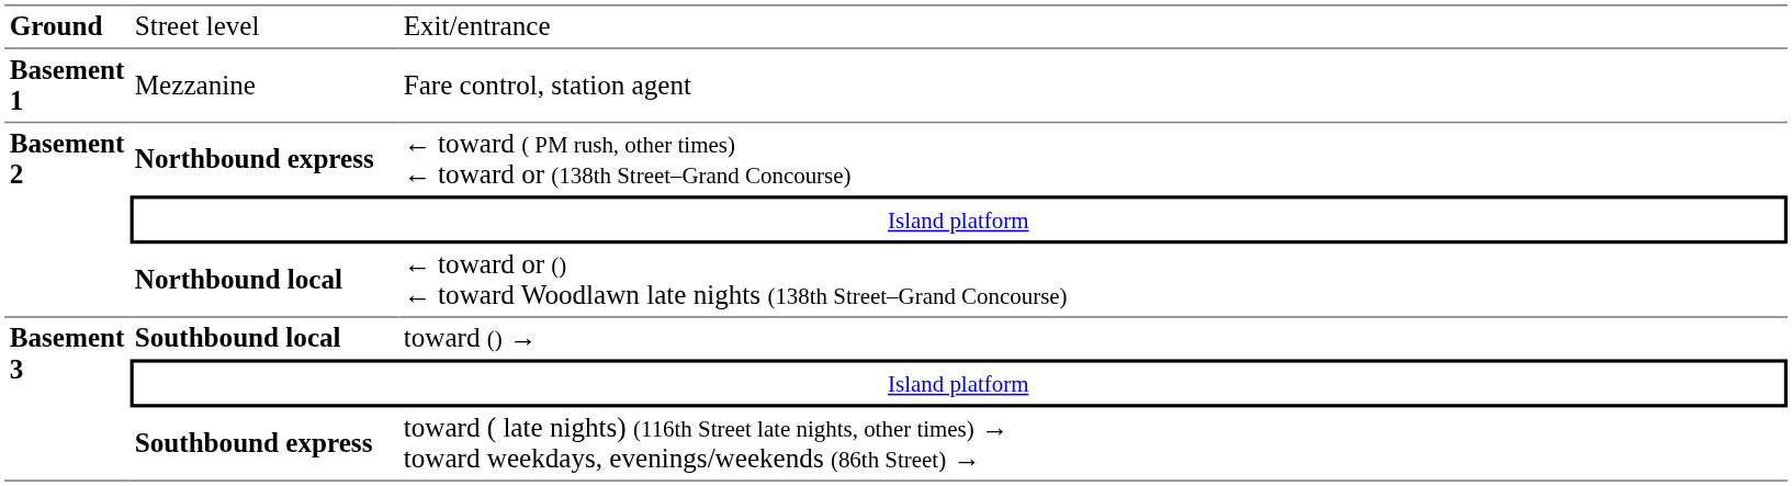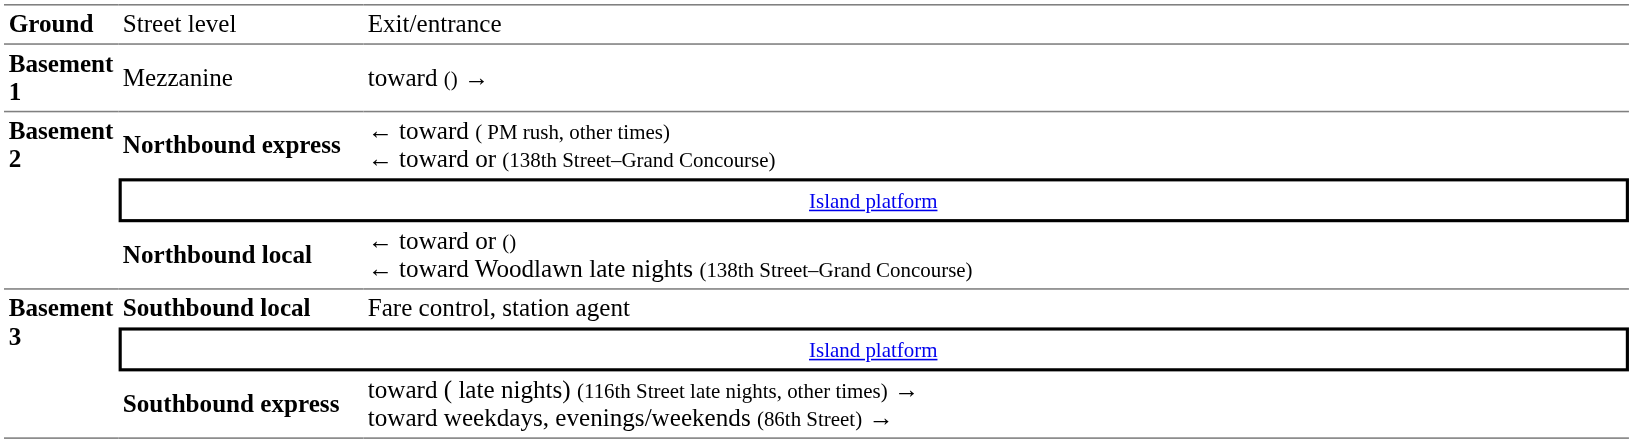 <table table border=0 cellspacing=0 cellpadding=3>
 <tr>
 <td style="border-bottom:solid 1px gray;border-top:solid 1px gray;" width=50><strong>Ground</strong></td>
 <td style="border-top:solid 1px gray;border-bottom:solid 1px gray;" width=150>Street level</td>
 <td style="border-top:solid 1px gray;border-bottom:solid 1px gray;" width=800>Exit/entrance</td>
 </tr>
 <tr>
 <td><strong>Basement 1</strong></td>
 <td>Mezzanine</td>
-<td>Fare control, station agent<br></td>
+<td>  toward  <small>()</small> →</td>
 </tr>
 <tr>
 <td style="border-top:solid 1px gray;border-bottom:solid 1px gray;vertical-align:top;" rowspan=3><strong>Basement 2</strong></td>
 <td style="border-top:solid 1px gray;"><span><strong>Northbound express</strong></span></td>
 <td style="border-top:solid 1px gray;">←  toward  <small>( PM rush,  other times)</small><br>←  toward  or  <small>(138th Street–Grand Concourse)</small></td>
 </tr>
 <tr>
 <td style="border-top:solid 2px black;border-right:solid 2px black;border-left:solid 2px black;border-bottom:solid 2px black;text-align:center;" colspan=2><small><a href='#'>Island platform</a> </small></td>
 </tr>
 <tr>
 <td style="border-bottom:solid 1px gray;"><span><strong>Northbound local</strong></span></td>
 <td style="border-bottom:solid 1px gray;">←  toward  or  <small>()</small><br>←  toward Woodlawn late nights <small>(138th Street–Grand Concourse)</small></td>
 </tr>
 <tr>
 <td style="border-bottom:solid 1px gray;vertical-align:top;" rowspan=3><strong>Basement 3</strong></td>
 <td><span><strong>Southbound local</strong></span></td>
-<td>  toward  <small>()</small> →</td>
+<td>Fare control, station agent<br></td>
 </tr>
 <tr>
 <td style="border-top:solid 2px black;border-right:solid 2px black;border-left:solid 2px black;border-bottom:solid 2px black;text-align:center;" colspan=2><small><a href='#'>Island platform</a> </small></td>
 </tr>
 <tr>
 <td style="border-bottom:solid 1px gray;"><span><strong>Southbound express</strong></span></td>
 <td style="border-bottom:solid 1px gray;">  toward  ( late nights) <small>(116th Street late nights,  other times)</small> →<br>  toward  weekdays,  evenings/weekends <small>(86th Street)</small> →</td>
 </tr>
 </table>
